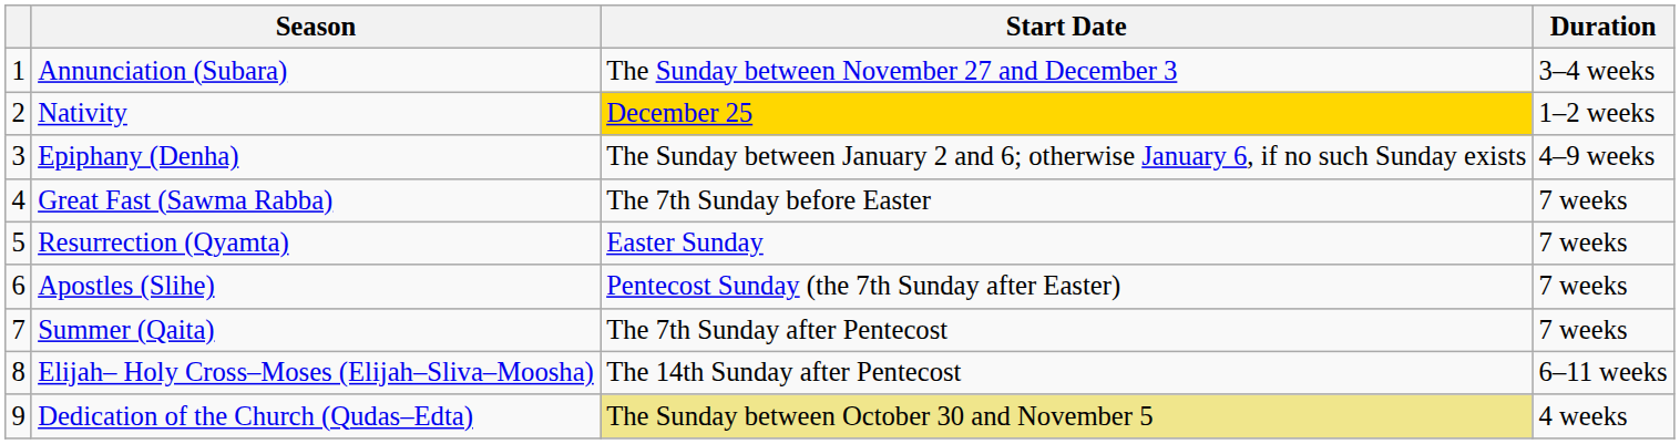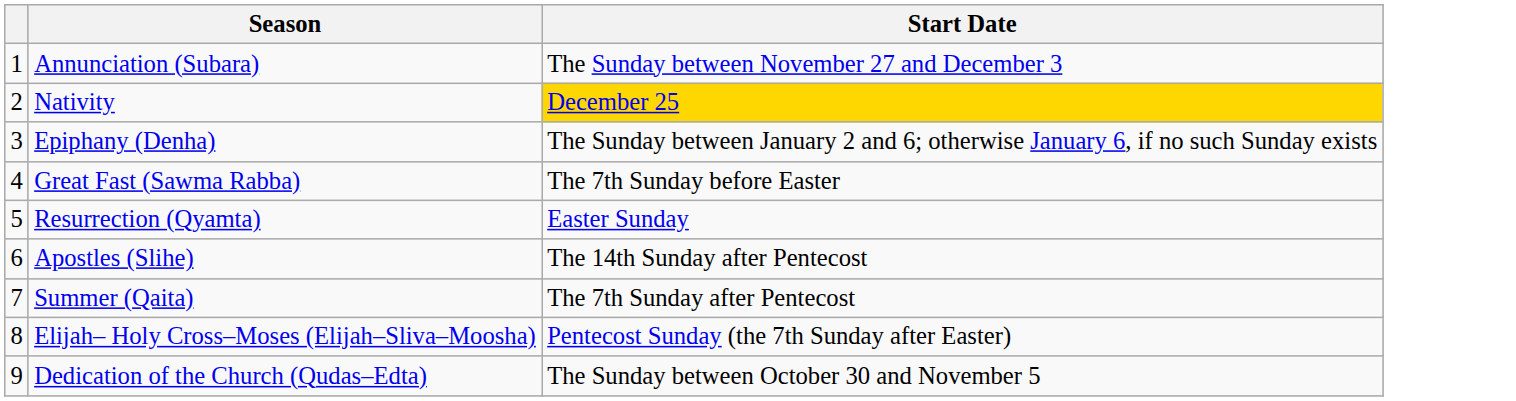 <table class="wikitable">
 <tr>
 <th></th>
 <th>Season</th>
 <th>Start Date</th>
-<th>Duration</th>
 </tr>
 <tr>
 <td>1</td>
 <td><a href='#'>Annunciation (Subara)</a></td>
 <td>The <a href='#'>Sunday between November 27 and December 3</a></td>
-<td>3–4 weeks</td>
 </tr>
 <tr>
 <td>2</td>
 <td><a href='#'>Nativity</a></td>
 <td style="background: gold;"><a href='#'>December 25</a></td>
-<td>1–2 weeks</td>
 </tr>
 <tr>
 <td>3</td>
 <td><a href='#'>Epiphany (Denha)</a></td>
 <td>The Sunday between January 2 and 6; otherwise <a href='#'>January 6</a>, if no such Sunday exists</td>
-<td>4–9 weeks</td>
 </tr>
 <tr>
 <td>4</td>
 <td><a href='#'>Great Fast (Sawma Rabba)</a></td>
 <td>The 7th Sunday before Easter</td>
-<td>7 weeks</td>
 </tr>
 <tr>
 <td>5</td>
 <td><a href='#'>Resurrection (Qyamta)</a></td>
 <td><a href='#'>Easter Sunday</a></td>
-<td>7 weeks</td>
 </tr>
 <tr>
 <td>6</td>
 <td><a href='#'>Apostles (Slihe)</a></td>
-<td><a href='#'>Pentecost Sunday</a> (the 7th Sunday after Easter)</td>
-<td>7 weeks</td>
+<td>The 14th Sunday after Pentecost</td>
 </tr>
 <tr>
 <td>7</td>
 <td><a href='#'>Summer (Qaita)</a></td>
 <td>The 7th Sunday after Pentecost</td>
-<td>7 weeks</td>
 </tr>
 <tr>
 <td>8</td>
 <td><a href='#'>Elijah– Holy Cross–Moses (Elijah–Sliva–Moosha)</a></td>
-<td>The 14th Sunday after Pentecost</td>
-<td>6–11 weeks</td>
+<td><a href='#'>Pentecost Sunday</a> (the 7th Sunday after Easter)</td>
 </tr>
 <tr>
 <td>9</td>
 <td><a href='#'>Dedication of the Church (Qudas–Edta)</a></td>
-<td style="background: khaki;">The Sunday between October 30 and November 5</td>
-<td>4 weeks</td>
+<td>The Sunday between October 30 and November 5</td>
 </tr>
 </table>
